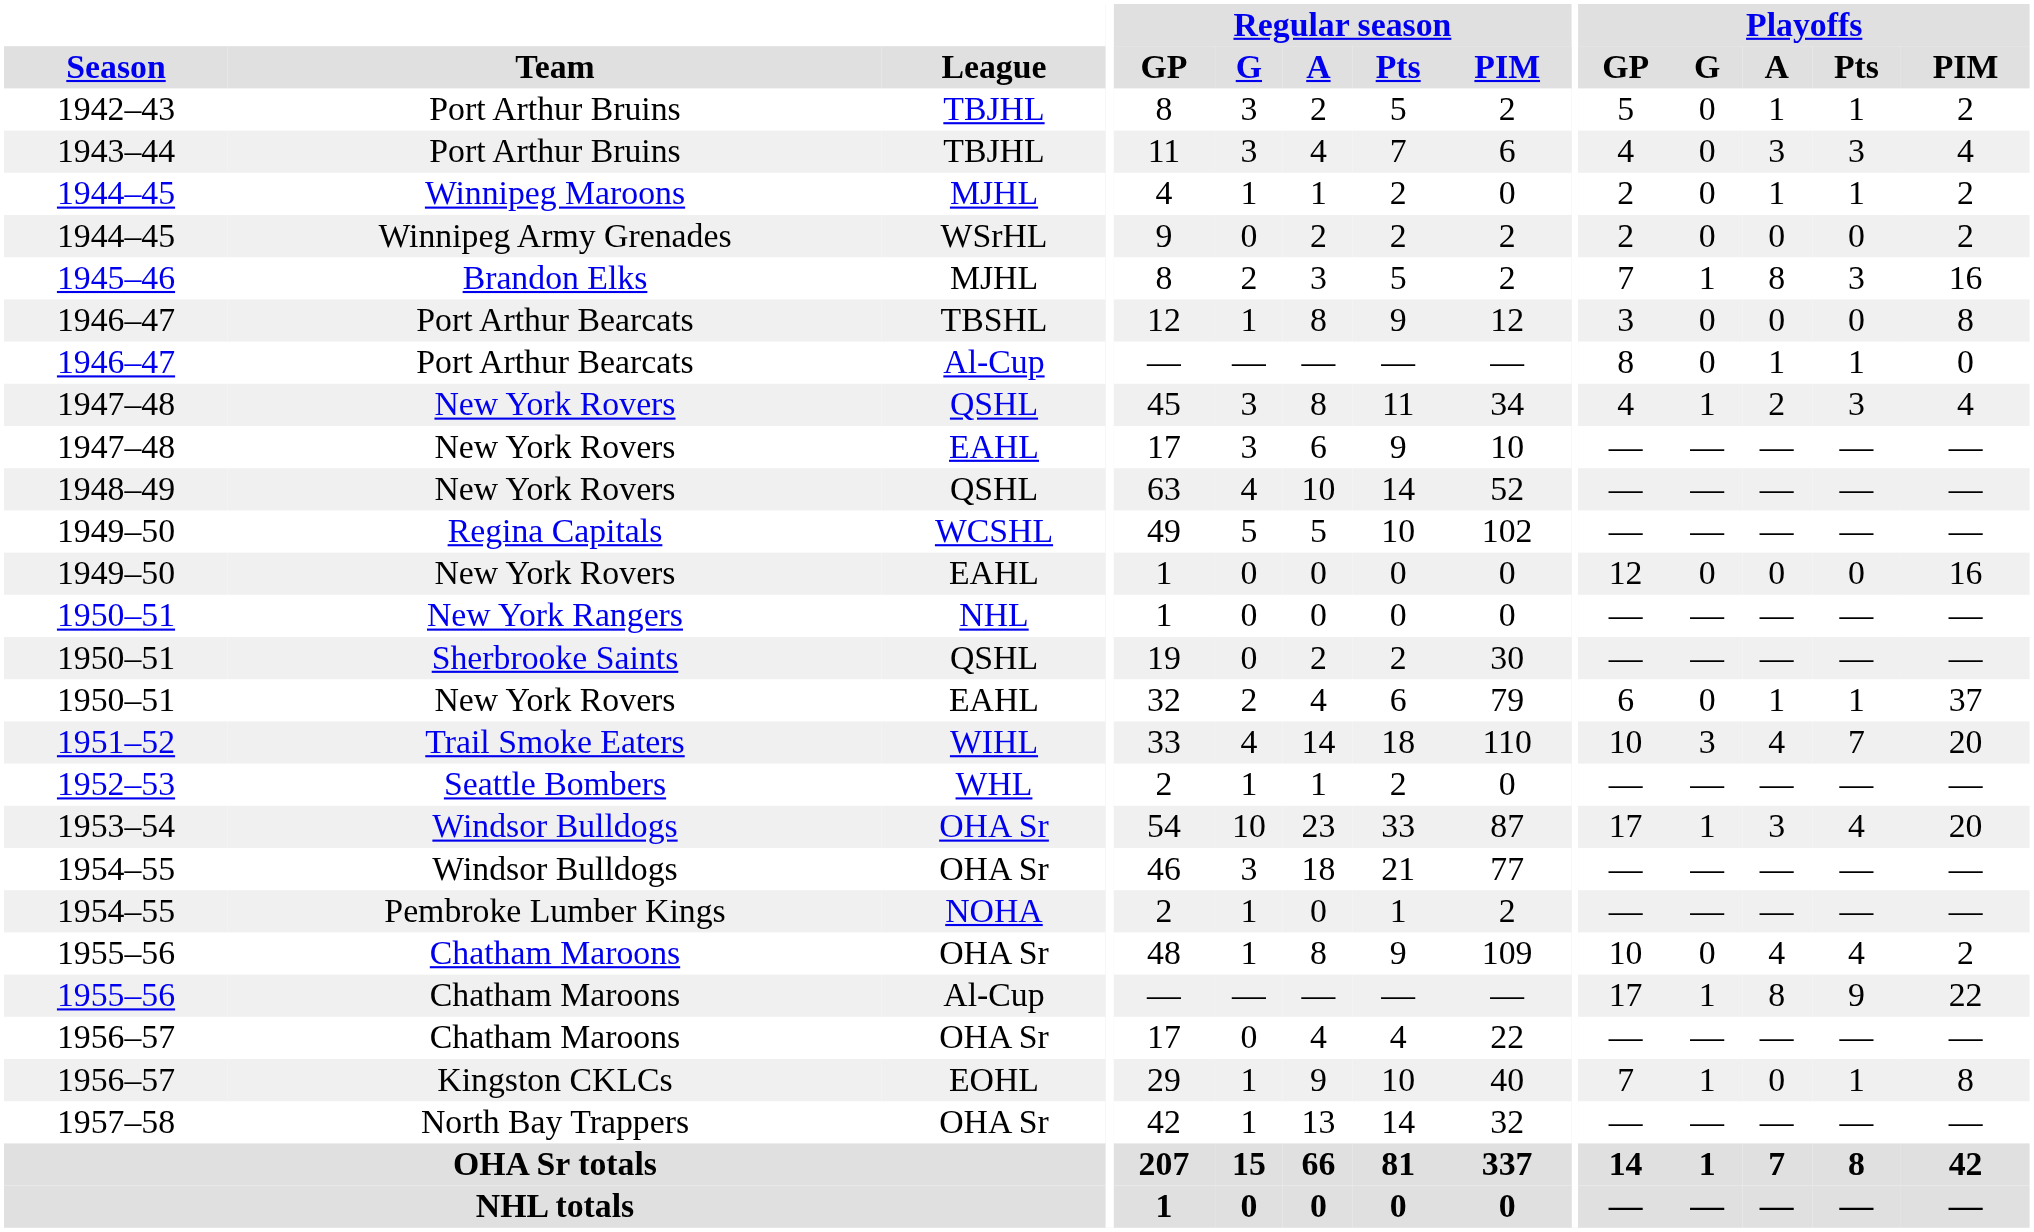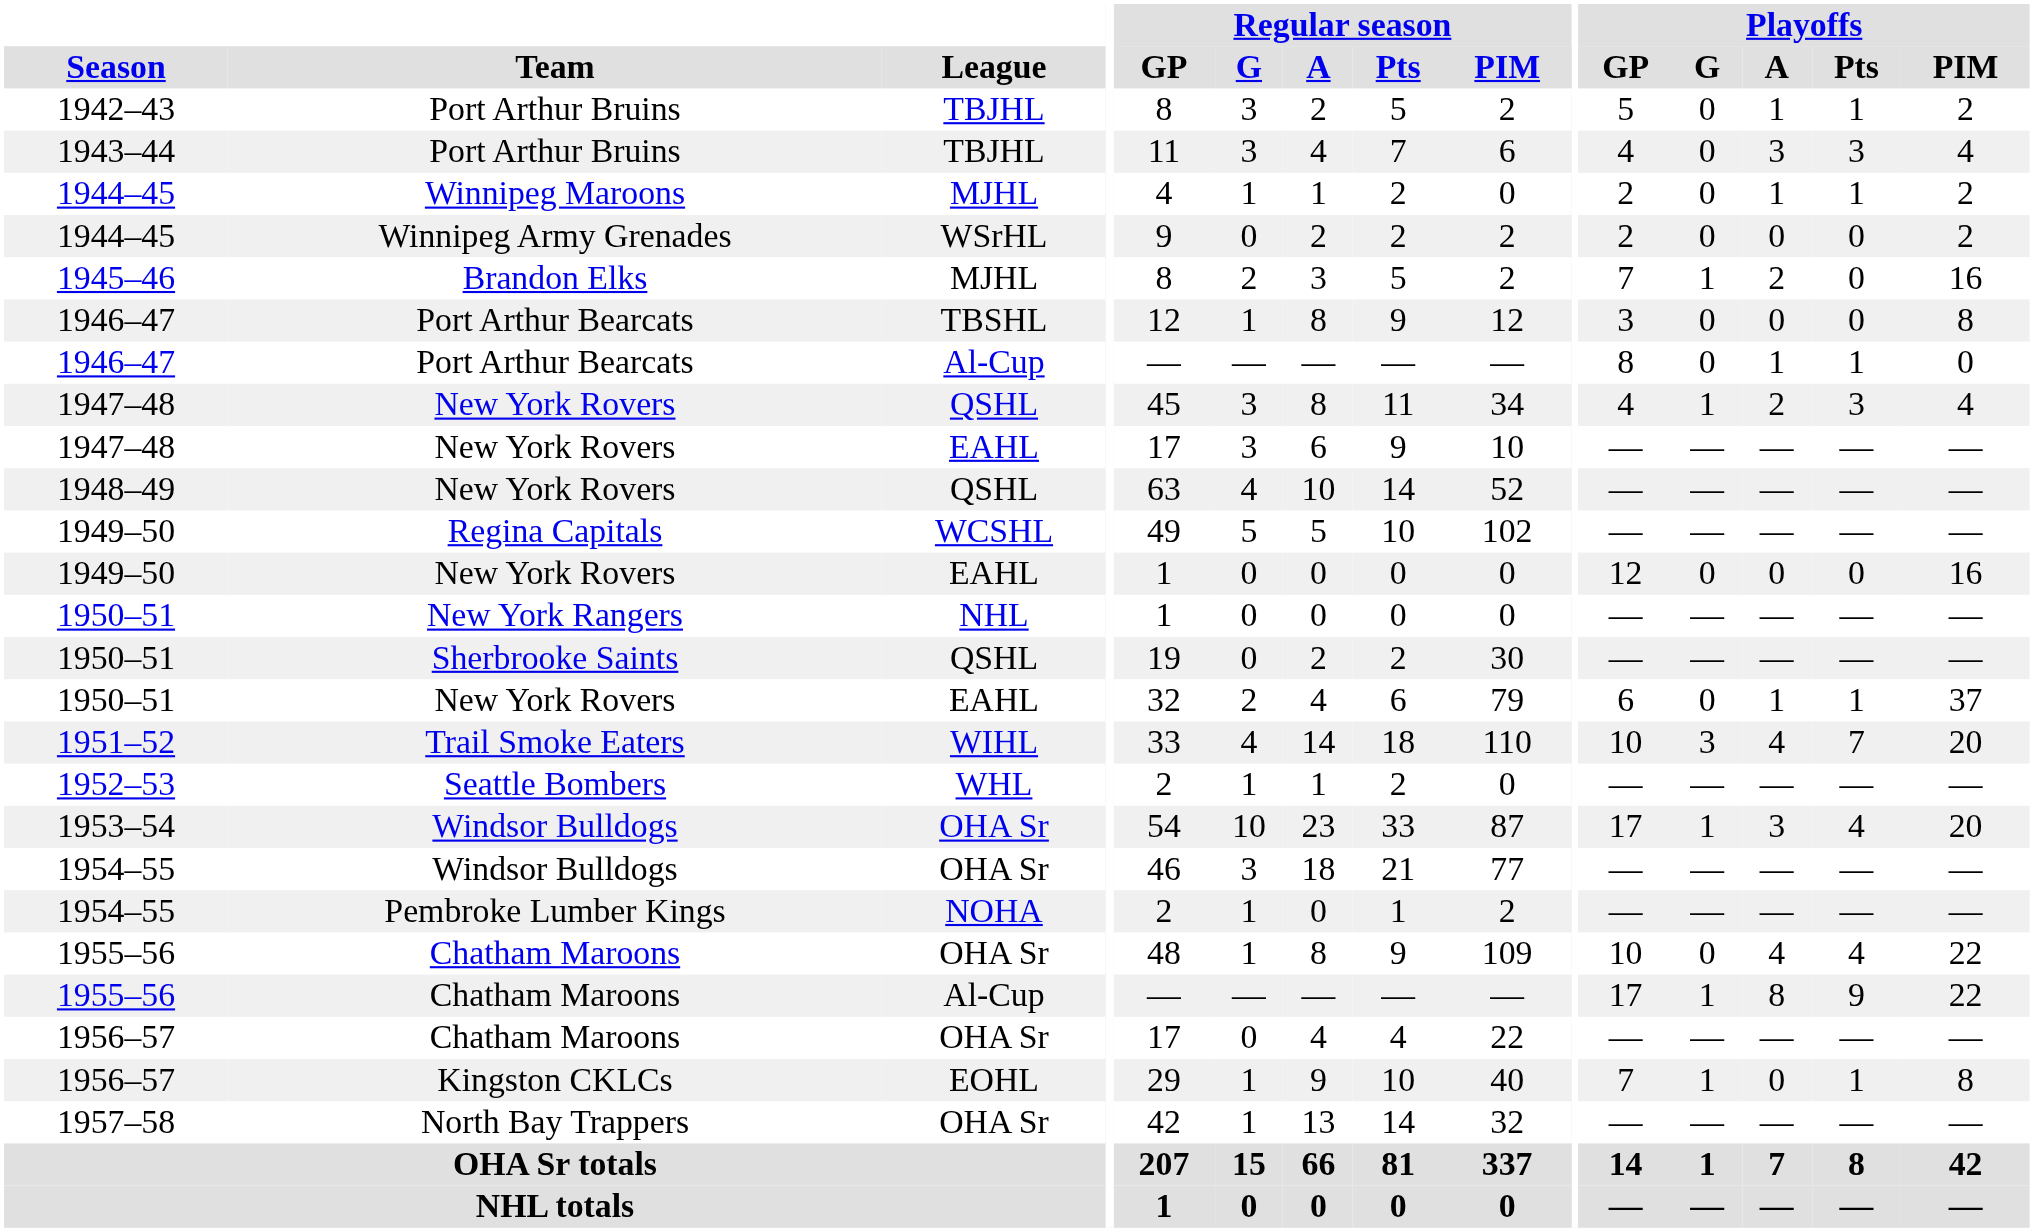 <table border="0" cellpadding="1" cellspacing="0" style="text-align:center; width:60em">
 <tr bgcolor="#e0e0e0">
 <th colspan="3" bgcolor="#ffffff"></th>
 <th rowspan="100" bgcolor="#ffffff"></th>
 <th colspan="5"><a href='#'>Regular season</a></th>
 <th rowspan="100" bgcolor="#ffffff"></th>
 <th colspan="5"><a href='#'>Playoffs</a></th>
 </tr>
 <tr bgcolor="#e0e0e0">
 <th><a href='#'>Season</a></th>
 <th>Team</th>
 <th>League</th>
 <th>GP</th>
 <th><a href='#'>G</a></th>
 <th><a href='#'>A</a></th>
 <th><a href='#'>Pts</a></th>
 <th><a href='#'>PIM</a></th>
 <th>GP</th>
 <th>G</th>
 <th>A</th>
 <th>Pts</th>
 <th>PIM</th>
 </tr>
 <tr>
 <td>1942–43</td>
 <td>Port Arthur Bruins</td>
 <td><a href='#'>TBJHL</a></td>
 <td>8</td>
 <td>3</td>
 <td>2</td>
 <td>5</td>
 <td>2</td>
 <td>5</td>
 <td>0</td>
 <td>1</td>
 <td>1</td>
 <td>2</td>
 </tr>
 <tr bgcolor="#f0f0f0">
 <td>1943–44</td>
 <td>Port Arthur Bruins</td>
 <td>TBJHL</td>
 <td>11</td>
 <td>3</td>
 <td>4</td>
 <td>7</td>
 <td>6</td>
 <td>4</td>
 <td>0</td>
 <td>3</td>
 <td>3</td>
 <td>4</td>
 </tr>
 <tr>
 <td><a href='#'>1944–45</a></td>
 <td><a href='#'>Winnipeg Maroons</a></td>
 <td><a href='#'>MJHL</a></td>
 <td>4</td>
 <td>1</td>
 <td>1</td>
 <td>2</td>
 <td>0</td>
 <td>2</td>
 <td>0</td>
 <td>1</td>
 <td>1</td>
 <td>2</td>
 </tr>
 <tr bgcolor="#f0f0f0">
 <td>1944–45</td>
 <td>Winnipeg Army Grenades</td>
 <td>WSrHL</td>
 <td>9</td>
 <td>0</td>
 <td>2</td>
 <td>2</td>
 <td>2</td>
 <td>2</td>
 <td>0</td>
 <td>0</td>
 <td>0</td>
 <td>2</td>
 </tr>
 <tr>
 <td><a href='#'>1945–46</a></td>
 <td><a href='#'>Brandon Elks</a></td>
 <td>MJHL</td>
 <td>8</td>
 <td>2</td>
 <td>3</td>
 <td>5</td>
 <td>2</td>
 <td>7</td>
 <td>1</td>
-<td>8</td>
-<td>3</td>
+<td>2</td>
+<td>0</td>
 <td>16</td>
 </tr>
 <tr bgcolor="#f0f0f0">
 <td>1946–47</td>
 <td>Port Arthur Bearcats</td>
 <td>TBSHL</td>
 <td>12</td>
 <td>1</td>
 <td>8</td>
 <td>9</td>
 <td>12</td>
 <td>3</td>
 <td>0</td>
 <td>0</td>
 <td>0</td>
 <td>8</td>
 </tr>
 <tr>
 <td><a href='#'>1946–47</a></td>
 <td>Port Arthur Bearcats</td>
 <td><a href='#'>Al-Cup</a></td>
 <td>—</td>
 <td>—</td>
 <td>—</td>
 <td>—</td>
 <td>—</td>
 <td>8</td>
 <td>0</td>
 <td>1</td>
 <td>1</td>
 <td>0</td>
 </tr>
 <tr bgcolor="#f0f0f0">
 <td>1947–48</td>
 <td><a href='#'>New York Rovers</a></td>
 <td><a href='#'>QSHL</a></td>
 <td>45</td>
 <td>3</td>
 <td>8</td>
 <td>11</td>
 <td>34</td>
 <td>4</td>
 <td>1</td>
 <td>2</td>
 <td>3</td>
 <td>4</td>
 </tr>
 <tr>
 <td>1947–48</td>
 <td>New York Rovers</td>
 <td><a href='#'>EAHL</a></td>
 <td>17</td>
 <td>3</td>
 <td>6</td>
 <td>9</td>
 <td>10</td>
 <td>—</td>
 <td>—</td>
 <td>—</td>
 <td>—</td>
 <td>—</td>
 </tr>
 <tr bgcolor="#f0f0f0">
 <td>1948–49</td>
 <td>New York Rovers</td>
 <td>QSHL</td>
 <td>63</td>
 <td>4</td>
 <td>10</td>
 <td>14</td>
 <td>52</td>
 <td>—</td>
 <td>—</td>
 <td>—</td>
 <td>—</td>
 <td>—</td>
 </tr>
 <tr>
 <td>1949–50</td>
 <td><a href='#'>Regina Capitals</a></td>
 <td><a href='#'>WCSHL</a></td>
 <td>49</td>
 <td>5</td>
 <td>5</td>
 <td>10</td>
 <td>102</td>
 <td>—</td>
 <td>—</td>
 <td>—</td>
 <td>—</td>
 <td>—</td>
 </tr>
 <tr bgcolor="#f0f0f0">
 <td>1949–50</td>
 <td>New York Rovers</td>
 <td>EAHL</td>
 <td>1</td>
 <td>0</td>
 <td>0</td>
 <td>0</td>
 <td>0</td>
 <td>12</td>
 <td>0</td>
 <td>0</td>
 <td>0</td>
 <td>16</td>
 </tr>
 <tr>
 <td><a href='#'>1950–51</a></td>
 <td><a href='#'>New York Rangers</a></td>
 <td><a href='#'>NHL</a></td>
 <td>1</td>
 <td>0</td>
 <td>0</td>
 <td>0</td>
 <td>0</td>
 <td>—</td>
 <td>—</td>
 <td>—</td>
 <td>—</td>
 <td>—</td>
 </tr>
 <tr bgcolor="#f0f0f0">
 <td>1950–51</td>
 <td><a href='#'>Sherbrooke Saints</a></td>
 <td>QSHL</td>
 <td>19</td>
 <td>0</td>
 <td>2</td>
 <td>2</td>
 <td>30</td>
 <td>—</td>
 <td>—</td>
 <td>—</td>
 <td>—</td>
 <td>—</td>
 </tr>
 <tr>
 <td>1950–51</td>
 <td>New York Rovers</td>
 <td>EAHL</td>
 <td>32</td>
 <td>2</td>
 <td>4</td>
 <td>6</td>
 <td>79</td>
 <td>6</td>
 <td>0</td>
 <td>1</td>
 <td>1</td>
 <td>37</td>
 </tr>
 <tr bgcolor="#f0f0f0">
 <td><a href='#'>1951–52</a></td>
 <td><a href='#'>Trail Smoke Eaters</a></td>
 <td><a href='#'>WIHL</a></td>
 <td>33</td>
 <td>4</td>
 <td>14</td>
 <td>18</td>
 <td>110</td>
 <td>10</td>
 <td>3</td>
 <td>4</td>
 <td>7</td>
 <td>20</td>
 </tr>
 <tr>
 <td><a href='#'>1952–53</a></td>
 <td><a href='#'>Seattle Bombers</a></td>
 <td><a href='#'>WHL</a></td>
 <td>2</td>
 <td>1</td>
 <td>1</td>
 <td>2</td>
 <td>0</td>
 <td>—</td>
 <td>—</td>
 <td>—</td>
 <td>—</td>
 <td>—</td>
 </tr>
 <tr bgcolor="#f0f0f0">
 <td>1953–54</td>
 <td><a href='#'>Windsor Bulldogs</a></td>
 <td><a href='#'>OHA Sr</a></td>
 <td>54</td>
 <td>10</td>
 <td>23</td>
 <td>33</td>
 <td>87</td>
 <td>17</td>
 <td>1</td>
 <td>3</td>
 <td>4</td>
 <td>20</td>
 </tr>
 <tr>
 <td>1954–55</td>
 <td>Windsor Bulldogs</td>
 <td>OHA Sr</td>
 <td>46</td>
 <td>3</td>
 <td>18</td>
 <td>21</td>
 <td>77</td>
 <td>—</td>
 <td>—</td>
 <td>—</td>
 <td>—</td>
 <td>—</td>
 </tr>
 <tr bgcolor="#f0f0f0">
 <td>1954–55</td>
 <td>Pembroke Lumber Kings</td>
 <td><a href='#'>NOHA</a></td>
 <td>2</td>
 <td>1</td>
 <td>0</td>
 <td>1</td>
 <td>2</td>
 <td>—</td>
 <td>—</td>
 <td>—</td>
 <td>—</td>
 <td>—</td>
 </tr>
 <tr>
 <td>1955–56</td>
 <td><a href='#'>Chatham Maroons</a></td>
 <td>OHA Sr</td>
 <td>48</td>
 <td>1</td>
 <td>8</td>
 <td>9</td>
 <td>109</td>
 <td>10</td>
 <td>0</td>
 <td>4</td>
 <td>4</td>
-<td>2</td>
+<td>22</td>
 </tr>
 <tr bgcolor="#f0f0f0">
 <td><a href='#'>1955–56</a></td>
 <td>Chatham Maroons</td>
 <td>Al-Cup</td>
 <td>—</td>
 <td>—</td>
 <td>—</td>
 <td>—</td>
 <td>—</td>
 <td>17</td>
 <td>1</td>
 <td>8</td>
 <td>9</td>
 <td>22</td>
 </tr>
 <tr>
 <td>1956–57</td>
 <td>Chatham Maroons</td>
 <td>OHA Sr</td>
 <td>17</td>
 <td>0</td>
 <td>4</td>
 <td>4</td>
 <td>22</td>
 <td>—</td>
 <td>—</td>
 <td>—</td>
 <td>—</td>
 <td>—</td>
 </tr>
 <tr bgcolor="#f0f0f0">
 <td>1956–57</td>
 <td>Kingston CKLCs</td>
 <td>EOHL</td>
 <td>29</td>
 <td>1</td>
 <td>9</td>
 <td>10</td>
 <td>40</td>
 <td>7</td>
 <td>1</td>
 <td>0</td>
 <td>1</td>
 <td>8</td>
 </tr>
 <tr>
 <td>1957–58</td>
 <td>North Bay Trappers</td>
 <td>OHA Sr</td>
 <td>42</td>
 <td>1</td>
 <td>13</td>
 <td>14</td>
 <td>32</td>
 <td>—</td>
 <td>—</td>
 <td>—</td>
 <td>—</td>
 <td>—</td>
 </tr>
 <tr bgcolor="#e0e0e0">
 <th colspan="3">OHA Sr totals</th>
 <th>207</th>
 <th>15</th>
 <th>66</th>
 <th>81</th>
 <th>337</th>
 <th>14</th>
 <th>1</th>
 <th>7</th>
 <th>8</th>
 <th>42</th>
 </tr>
 <tr bgcolor="#e0e0e0">
 <th colspan="3">NHL totals</th>
 <th>1</th>
 <th>0</th>
 <th>0</th>
 <th>0</th>
 <th>0</th>
 <th>—</th>
 <th>—</th>
 <th>—</th>
 <th>—</th>
 <th>—</th>
 </tr>
 </table>
